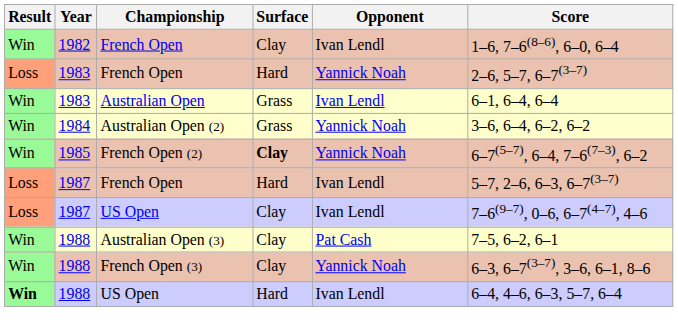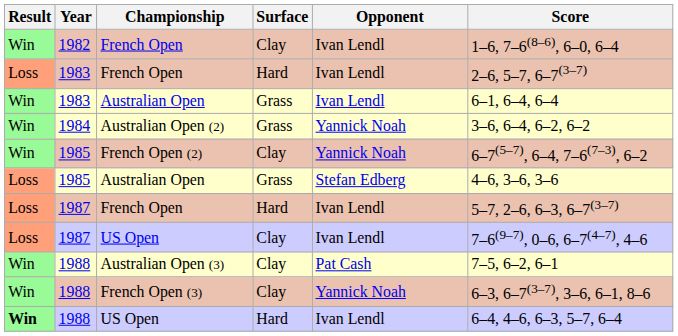 <table class="sortable wikitable">
 <tr>
 <th style="width:40px">Result</th>
 <th style="width:35px">Year</th>
 <th style="width:150px">Championship</th>
 <th style="width:50px">Surface</th>
 <th style="width:150px">Opponent</th>
 <th style="width:200px" class="unsortable">Score</th>
 </tr>
 <tr style="background:#ebc2af;">
 <td style="background:#98fb98;">Win</td>
 <td><a href='#'>1982</a></td>
 <td><a href='#'>French Open</a></td>
 <td>Clay</td>
 <td> Ivan Lendl</td>
 <td>1–6, 7–6<sup>(8–6)</sup>, 6–0, 6–4</td>
 </tr>
 <tr style="background:#ebc2af;">
 <td style="background:#ffa07a;">Loss</td>
 <td><a href='#'>1983</a></td>
 <td>French Open</td>
 <td>Hard</td>
-<td> <a href='#'>Yannick Noah</a></td>
+<td> Ivan Lendl</td>
 <td>2–6, 5–7, 6–7<sup>(3–7)</sup></td>
 </tr>
 <tr style="background:#ffc;">
 <td style="background:#98fb98;">Win</td>
 <td><a href='#'>1983</a></td>
 <td><a href='#'>Australian Open</a></td>
 <td>Grass</td>
 <td> <a href='#'>Ivan Lendl</a></td>
 <td>6–1, 6–4, 6–4</td>
 </tr>
 <tr style="background:#ffc;">
 <td style="background:#98fb98;">Win</td>
 <td><a href='#'>1984</a></td>
 <td>Australian Open <small>(2)</small></td>
 <td>Grass</td>
 <td> <a href='#'>Yannick Noah</a></td>
 <td>3–6, 6–4, 6–2, 6–2</td>
 </tr>
 <tr style="background:#ebc2af;">
 <td style="background:#98fb98;">Win</td>
 <td><a href='#'>1985</a></td>
 <td>French Open <small>(2)</small></td>
-<td><strong>Clay</strong></td>
+<td>Clay</td>
 <td> <a href='#'>Yannick Noah</a></td>
 <td>6–7<sup>(5–7)</sup>, 6–4, 7–6<sup>(7–3)</sup>, 6–2</td>
+</tr>
+<tr style="background:#ffc;">
+<td style="background:#ffa07a;">Loss</td>
+<td><a href='#'>1985</a></td>
+<td>Australian Open</td>
+<td>Grass</td>
+<td> <a href='#'>Stefan Edberg</a></td>
+<td>4–6, 3–6, 3–6</td>
 </tr>
 <tr style="background:#ebc2af;">
 <td style="background:#ffa07a;">Loss</td>
 <td><a href='#'>1987</a></td>
 <td>French Open</td>
 <td>Hard</td>
 <td> Ivan Lendl</td>
 <td>5–7, 2–6, 6–3, 6–7<sup>(3–7)</sup></td>
 </tr>
 <tr style="background:#ccf;">
 <td style="background:#ffa07a;">Loss</td>
 <td><a href='#'>1987</a></td>
 <td><a href='#'>US Open</a></td>
 <td>Clay</td>
 <td> Ivan Lendl</td>
 <td>7–6<sup>(9–7)</sup>, 0–6, 6–7<sup>(4–7)</sup>, 4–6</td>
 </tr>
 <tr style="background:#ffc;">
 <td style="background:#98fb98;">Win</td>
 <td><a href='#'>1988</a></td>
 <td>Australian Open <small>(3)</small></td>
 <td>Clay</td>
 <td> <a href='#'>Pat Cash</a></td>
 <td>7–5, 6–2, 6–1</td>
 </tr>
 <tr style="background:#ebc2af;">
 <td style="background:#98fb98;">Win</td>
 <td><a href='#'>1988</a></td>
 <td>French Open <small>(3)</small></td>
 <td>Clay</td>
 <td> <a href='#'>Yannick Noah</a></td>
 <td>6–3, 6–7<sup>(3–7)</sup>, 3–6, 6–1, 8–6</td>
 </tr>
 <tr style="background:#ccf;">
 <td style="background:#98fb98;"><strong>Win</strong></td>
 <td><a href='#'>1988</a></td>
 <td>US Open</td>
 <td>Hard</td>
 <td> Ivan Lendl</td>
 <td>6–4, 4–6, 6–3, 5–7, 6–4</td>
 </tr>
 </table>
